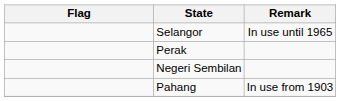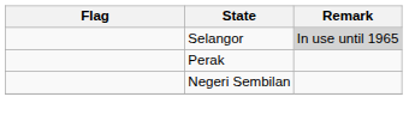 <table align="left" class="wikitable" style="margin: 1em auto 1em auto">
 <tr>
 <th width="200">Flag</th>
 <th>State</th>
 <th>Remark</th>
 </tr>
 <tr>
 <td align="left"></td>
 <td align="left">Selangor</td>
-<td align="center">In use until 1965</td>
+<td align="center" style="background: lightgrey;">In use until 1965</td>
 </tr>
 <tr>
 <td align="left"></td>
 <td align="left">Perak</td>
 <td align="center"></td>
 </tr>
 <tr>
 <td align="left"></td>
 <td align="left">Negeri Sembilan</td>
 <td align="center"></td>
 </tr>
 <tr>
-<td align="left"></td>
-<td align="left">Pahang</td>
-<td align="center">In use from 1903</td>
-</tr>
-<tr>
 </tr>
 </table>
